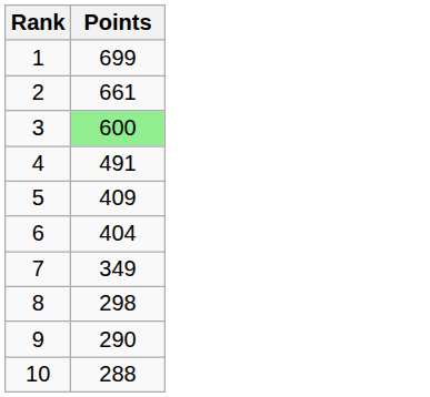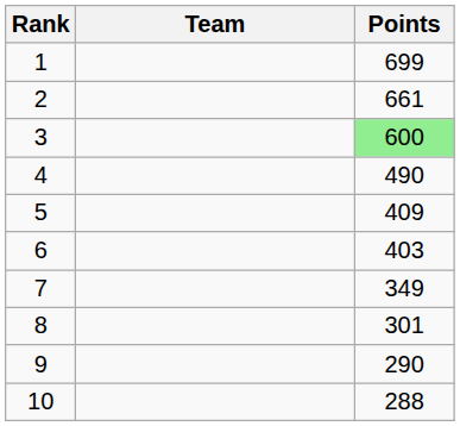 <table class="wikitable" style="text-align:center;">
 <tr>
 <th width=40>Rank</th>
+<th width=180>Team</th>
 <th width=60>Points</th>
 </tr>
 <tr>
 <td>1</td>
+<td align=left></td>
 <td>699</td>
 </tr>
 <tr>
 <td>2</td>
+<td align=left></td>
 <td>661</td>
 </tr>
 <tr>
 <td>3</td>
+<td align=left></td>
 <td style="background: lightgreen;">600</td>
 </tr>
 <tr>
 <td>4</td>
-<td>491</td>
+<td align=left></td>
+<td>490</td>
 </tr>
 <tr>
 <td>5</td>
+<td align=left></td>
 <td>409</td>
 </tr>
 <tr>
 <td>6</td>
-<td>404</td>
+<td align=left></td>
+<td>403</td>
 </tr>
 <tr>
 <td>7</td>
+<td align=left></td>
 <td>349</td>
 </tr>
 <tr>
 <td>8</td>
-<td>298</td>
+<td align=left></td>
+<td>301</td>
 </tr>
 <tr>
 <td>9</td>
+<td align=left></td>
 <td>290</td>
 </tr>
 <tr>
 <td>10</td>
+<td align=left></td>
 <td>288</td>
 </tr>
 </table>
